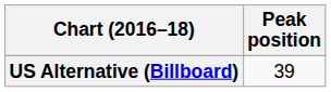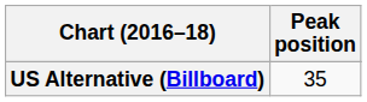 <table class="wikitable sortable plainrowheaders" style="text-align:center;">
 <tr>
 <th scope="col">Chart (2016–18)</th>
 <th scope="col">Peak<br>position</th>
 </tr>
 <tr>
 </tr>
 <tr>
 <th scope="row">US Alternative (<a href='#'>Billboard</a>)</th>
-<td>39</td>
+<td>35</td>
 </tr>
 </table>
